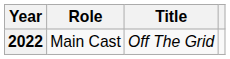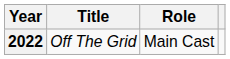 <table class="wikitable plainrowheaders">
 <tr>
 <th scope="col">Year</th>
+<th scope="col">Title</th>
 <th scope="col">Role</th>
-<th scope="col">Title</th>
 <th scope="col" class="unsortable"></th>
 </tr>
 <tr>
 <th scope="row">2022</th>
+<td><em>Off The Grid</em></td>
 <td>Main Cast</td>
-<td><em>Off The Grid</em></td>
 <td style="text-align:center"></td>
 </tr>
 </table>
